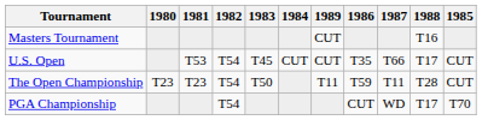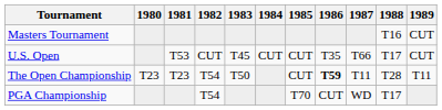 <table class="wikitable" style="font-size:95%;text-align:center;">
 <tr>
 <th>Tournament</th>
 <th>1980</th>
 <th>1981</th>
 <th>1982</th>
 <th>1983</th>
 <th>1984</th>
-<th>1989</th>
+<th>1985</th>
 <th>1986</th>
 <th>1987</th>
 <th>1988</th>
-<th>1985</th>
+<th>1989</th>
 </tr>
 <tr>
 <td align=left><a href='#'>Masters Tournament</a></td>
 <td style="background:#eeeeee;"></td>
 <td style="background:#eeeeee;"></td>
 <td style="background:#eeeeee;"></td>
 <td style="background:#eeeeee;"></td>
 <td style="background:#eeeeee;"></td>
-<td>CUT</td>
+<td style="background:#eeeeee;"></td>
 <td style="background:#eeeeee;"></td>
 <td style="background:#eeeeee;"></td>
 <td>T16</td>
-<td style="background:#eeeeee;"></td>
+<td>CUT</td>
 </tr>
 <tr>
 <td align=left><a href='#'>U.S. Open</a></td>
 <td style="background:#eeeeee;"></td>
 <td>T53</td>
-<td>T54</td>
+<td>CUT</td>
 <td>T45</td>
 <td>CUT</td>
 <td>CUT</td>
 <td>T35</td>
 <td>T66</td>
 <td>T17</td>
 <td>CUT</td>
 </tr>
 <tr>
 <td align=left><a href='#'>The Open Championship</a></td>
 <td>T23</td>
 <td>T23</td>
 <td>T54</td>
 <td>T50</td>
 <td style="background:#eeeeee;"></td>
-<td>T11</td>
-<td>T59</td>
+<td>CUT</td>
+<td><strong>T59</strong></td>
 <td>T11</td>
 <td>T28</td>
-<td>CUT</td>
+<td>T11</td>
 </tr>
 <tr>
 <td align=left><a href='#'>PGA Championship</a></td>
 <td style="background:#eeeeee;"></td>
 <td style="background:#eeeeee;"></td>
 <td>T54</td>
 <td style="background:#eeeeee;"></td>
 <td style="background:#eeeeee;"></td>
-<td style="background:#eeeeee;"></td>
+<td>T70</td>
 <td>CUT</td>
 <td>WD</td>
 <td>T17</td>
-<td>T70</td>
+<td style="background:#eeeeee;"></td>
 </tr>
 </table>
